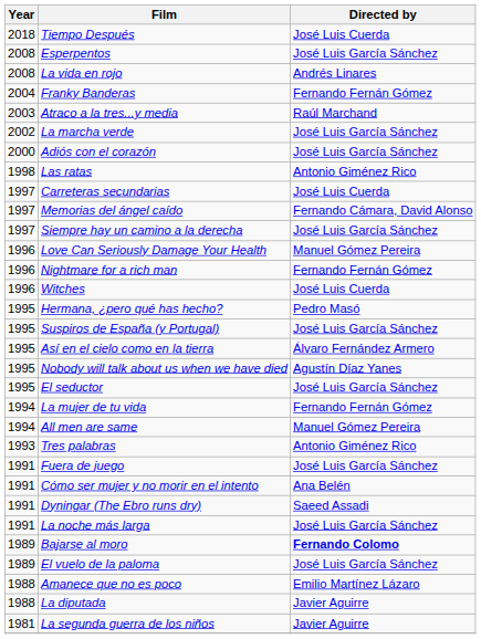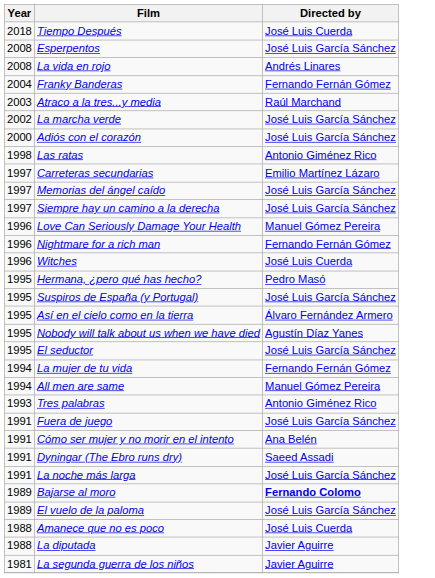 <table class="wikitable">
 <tr>
 <th>Year</th>
 <th>Film</th>
 <th>Directed by</th>
 </tr>
 <tr>
 <td>2018</td>
 <td><em><a href='#'>Tiempo Después</a></em></td>
 <td><a href='#'>José Luis Cuerda</a></td>
 </tr>
 <tr>
 <td>2008</td>
 <td><em><a href='#'>Esperpentos</a></em></td>
 <td><a href='#'>José Luis García Sánchez</a></td>
 </tr>
 <tr>
 <td>2008</td>
 <td><em><a href='#'>La vida en rojo</a></em></td>
 <td><a href='#'>Andrés Linares</a></td>
 </tr>
 <tr>
 <td>2004</td>
 <td><em><a href='#'>Franky Banderas</a></em></td>
 <td><a href='#'>Fernando Fernán Gómez</a></td>
 </tr>
 <tr>
 <td>2003</td>
 <td><em><a href='#'>Atraco a la tres...y media</a></em></td>
 <td><a href='#'>Raúl Marchand</a></td>
 </tr>
 <tr>
 <td>2002</td>
 <td><em><a href='#'>La marcha verde</a></em></td>
 <td><a href='#'>José Luis García Sánchez</a></td>
 </tr>
 <tr>
 <td>2000</td>
 <td><em><a href='#'>Adiós con el corazón</a></em></td>
 <td><a href='#'>José Luis García Sánchez</a></td>
 </tr>
 <tr>
 <td>1998</td>
 <td><em><a href='#'>Las ratas</a></em></td>
 <td><a href='#'>Antonio Giménez Rico</a></td>
 </tr>
 <tr>
 <td>1997</td>
 <td><em><a href='#'>Carreteras secundarias</a></em></td>
-<td><a href='#'>José Luis Cuerda</a></td>
+<td><a href='#'>Emilio Martínez Lázaro</a></td>
 </tr>
 <tr>
 <td>1997</td>
 <td><em><a href='#'>Memorias del ángel caído</a></em></td>
-<td><a href='#'>Fernando Cámara, David Alonso</a></td>
+<td><a href='#'>José Luis García Sánchez</a></td>
 </tr>
 <tr>
 <td>1997</td>
 <td><em><a href='#'>Siempre hay un camino a la derecha</a></em></td>
 <td><a href='#'>José Luis García Sánchez</a></td>
 </tr>
 <tr>
 <td>1996</td>
 <td><em><a href='#'>Love Can Seriously Damage Your Health</a></em></td>
 <td><a href='#'>Manuel Gómez Pereira</a></td>
 </tr>
 <tr>
 <td>1996</td>
 <td><em><a href='#'>Nightmare for a rich man</a></em></td>
 <td><a href='#'>Fernando Fernán Gómez</a></td>
 </tr>
 <tr>
 <td>1996</td>
 <td><em><a href='#'>Witches</a></em></td>
 <td><a href='#'>José Luis Cuerda</a></td>
 </tr>
 <tr>
 <td>1995</td>
 <td><em><a href='#'>Hermana, ¿pero qué has hecho?</a></em></td>
 <td><a href='#'>Pedro Masó</a></td>
 </tr>
 <tr>
 <td>1995</td>
 <td><em><a href='#'>Suspiros de España (y Portugal)</a></em></td>
 <td><a href='#'>José Luis García Sánchez</a></td>
 </tr>
 <tr>
 <td>1995</td>
 <td><em><a href='#'>Así en el cielo como en la tierra</a></em></td>
 <td><a href='#'>Álvaro Fernández Armero</a></td>
 </tr>
 <tr>
 <td>1995</td>
 <td><em><a href='#'>Nobody will talk about us when we have died</a></em></td>
 <td><a href='#'>Agustín Díaz Yanes</a></td>
 </tr>
 <tr>
 <td>1995</td>
 <td><em><a href='#'>El seductor</a></em></td>
 <td><a href='#'>José Luis García Sánchez</a></td>
 </tr>
 <tr>
 <td>1994</td>
 <td><em><a href='#'>La mujer de tu vida</a></em></td>
 <td><a href='#'>Fernando Fernán Gómez</a></td>
 </tr>
 <tr>
 <td>1994</td>
 <td><em><a href='#'>All men are same</a></em></td>
 <td><a href='#'>Manuel Gómez Pereira</a></td>
 </tr>
 <tr>
 <td>1993</td>
 <td><em><a href='#'>Tres palabras</a></em></td>
 <td><a href='#'>Antonio Giménez Rico</a></td>
 </tr>
 <tr>
 <td>1991</td>
 <td><em><a href='#'>Fuera de juego</a></em></td>
 <td><a href='#'>José Luis García Sánchez</a></td>
 </tr>
 <tr>
 <td>1991</td>
 <td><em><a href='#'>Cómo ser mujer y no morir en el intento</a></em></td>
 <td><a href='#'>Ana Belén</a></td>
 </tr>
 <tr>
 <td>1991</td>
 <td><em><a href='#'>Dyningar (The Ebro runs dry)</a></em></td>
 <td><a href='#'>Saeed Assadi</a></td>
 </tr>
 <tr>
 <td>1991</td>
 <td><em><a href='#'>La noche más larga</a></em></td>
 <td><a href='#'>José Luis García Sánchez</a></td>
 </tr>
 <tr>
 <td>1989</td>
 <td><em><a href='#'>Bajarse al moro</a></em></td>
 <td><strong><a href='#'>Fernando Colomo</a></strong></td>
 </tr>
 <tr>
 <td>1989</td>
 <td><em><a href='#'>El vuelo de la paloma</a></em></td>
 <td><a href='#'>José Luis García Sánchez</a></td>
 </tr>
 <tr>
 <td>1988</td>
 <td><em><a href='#'>Amanece que no es poco</a></em></td>
-<td><a href='#'>Emilio Martínez Lázaro</a></td>
+<td><a href='#'>José Luis Cuerda</a></td>
 </tr>
 <tr>
 <td>1988</td>
 <td><em><a href='#'>La diputada</a></em></td>
 <td><a href='#'>Javier Aguirre</a></td>
 </tr>
 <tr>
 <td>1981</td>
 <td><em><a href='#'>La segunda guerra de los niños</a></em></td>
 <td><a href='#'>Javier Aguirre</a></td>
 </tr>
 <tr>
 </tr>
 </table>
